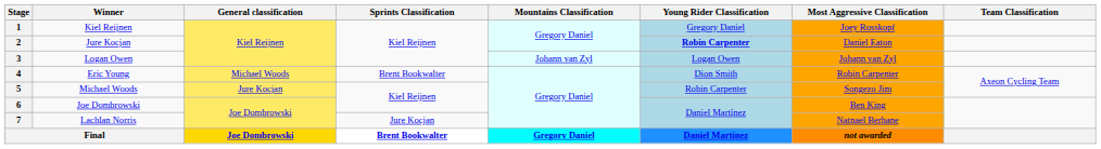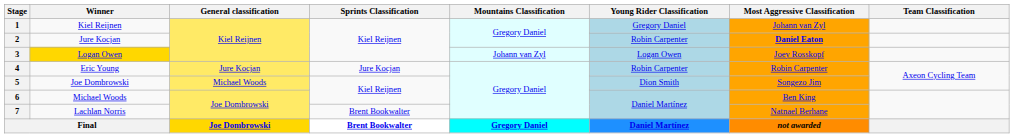 <table class="wikitable" style="text-align: center; font-size:smaller;">
 <tr style="background:#efefef;">
 <th style="width:1%;">Stage</th>
 <th style="width:12%;">Winner</th>
 <th style="width:12%;">General classification<br></th>
 <th style="width:12%;">Sprints Classification<br></th>
 <th style="width:12%;">Mountains Classification<br></th>
 <th style="width:12%;">Young Rider Classification<br></th>
 <th style="width:12%;">Most Aggressive Classification<br></th>
 <th style="width:12%;">Team Classification</th>
 </tr>
 <tr>
 <th>1</th>
 <td><a href='#'>Kiel Reijnen</a></td>
 <td style="background:#FFEA66;" rowspan=3><a href='#'>Kiel Reijnen</a></td>
 <td style="background:offwhite;" rowspan=3><a href='#'>Kiel Reijnen</a></td>
 <td style="background:LightCyan;" rowspan=2><a href='#'>Gregory Daniel</a></td>
 <td style="background:lightblue;"><a href='#'>Gregory Daniel</a></td>
-<td style="background:orange;"><a href='#'>Joey Rosskopf</a></td>
+<td style="background:orange;"><a href='#'>Johann van Zyl</a></td>
 <td></td>
 </tr>
 <tr>
 <th>2</th>
 <td><a href='#'>Jure Kocjan</a></td>
-<td style="background:lightblue;"><strong><a href='#'>Robin Carpenter</a></strong></td>
-<td style="background:orange;"><a href='#'>Daniel Eaton</a></td>
+<td style="background:lightblue;"><a href='#'>Robin Carpenter</a></td>
+<td style="background:orange;"><strong><a href='#'>Daniel Eaton</a></strong></td>
 <td></td>
 </tr>
 <tr>
 <th>3</th>
-<td><a href='#'>Logan Owen</a></td>
+<td style="background: gold;"><a href='#'>Logan Owen</a></td>
 <td style="background:LightCyan;"><a href='#'>Johann van Zyl</a></td>
 <td style="background:lightblue;"><a href='#'>Logan Owen</a></td>
-<td style="background:orange;"><a href='#'>Johann van Zyl</a></td>
+<td style="background:orange;"><a href='#'>Joey Rosskopf</a></td>
 <td></td>
 </tr>
 <tr>
 <th>4</th>
 <td><a href='#'>Eric Young</a></td>
-<td style="background:#FFEA66;"><a href='#'>Michael Woods</a></td>
-<td style="background:offwhite;"><a href='#'>Brent Bookwalter</a></td>
+<td style="background:#FFEA66;"><a href='#'>Jure Kocjan</a></td>
+<td style="background:offwhite;"><a href='#'>Jure Kocjan</a></td>
 <td style="background:LightCyan;" rowspan=4><a href='#'>Gregory Daniel</a></td>
-<td style="background:lightblue;"><a href='#'>Dion Smith</a></td>
+<td style="background:lightblue;"><a href='#'>Robin Carpenter</a></td>
 <td style="background:orange;"><a href='#'>Robin Carpenter</a></td>
 <td rowspan=2><a href='#'>Axeon Cycling Team</a></td>
 </tr>
 <tr>
 <th>5</th>
-<td><a href='#'>Michael Woods</a></td>
-<td style="background:#FFEA66;"><a href='#'>Jure Kocjan</a></td>
+<td><a href='#'>Joe Dombrowski</a></td>
+<td style="background:#FFEA66;"><a href='#'>Michael Woods</a></td>
 <td style="background:offwhite;" rowspan=2><a href='#'>Kiel Reijnen</a></td>
-<td style="background:lightblue;"><a href='#'>Robin Carpenter</a></td>
+<td style="background:lightblue;"><a href='#'>Dion Smith</a></td>
 <td style="background:orange;"><a href='#'>Songezo Jim</a></td>
 </tr>
 <tr>
 <th>6</th>
-<td><a href='#'>Joe Dombrowski</a></td>
+<td><a href='#'>Michael Woods</a></td>
 <td style="background:#FFEA66;" rowspan=2><a href='#'>Joe Dombrowski</a></td>
 <td style="background:lightblue;" rowspan=2><a href='#'>Daniel Martínez</a></td>
 <td style="background:orange;"><a href='#'>Ben King</a></td>
 <td rowspan=2></td>
 </tr>
 <tr>
 <th>7</th>
 <td><a href='#'>Lachlan Norris</a></td>
-<td style="background:offwhite;"><a href='#'>Jure Kocjan</a></td>
+<td style="background:offwhite;"><a href='#'>Brent Bookwalter</a></td>
 <td style="background:orange;"><a href='#'>Natnael Berhane</a></td>
 </tr>
 <tr>
 <th colspan=2>Final</th>
 <th style="background:gold"><a href='#'>Joe Dombrowski</a></th>
 <th style="background:white"><a href='#'>Brent Bookwalter</a></th>
 <th style="background:cyan"><a href='#'>Gregory Daniel</a></th>
 <th style="background:dodgerblue"><a href='#'>Daniel Martínez</a></th>
 <th style="background:darkorange"><em>not awarded</em></th>
 <th></th>
 </tr>
 </table>
